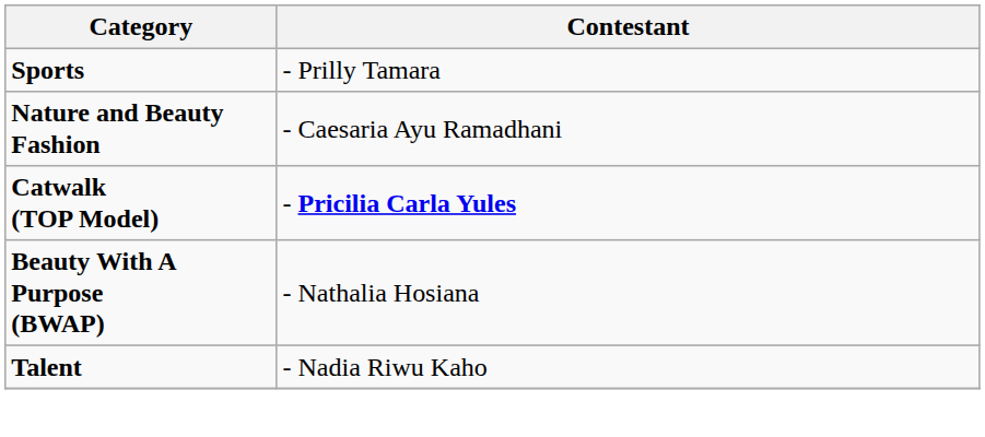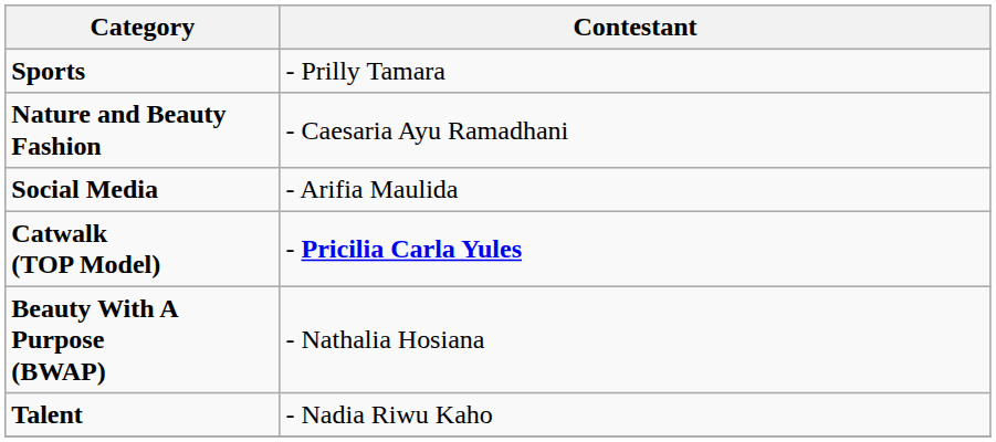 <table class="wikitable" style="font-size:95%;">
 <tr>
 <th width="150">Category</th>
 <th width="400">Contestant</th>
 </tr>
 <tr>
 <td><strong>Sports</strong></td>
 <td><strong><em></em></strong> - Prilly Tamara</td>
 </tr>
 <tr>
 <td><strong>Nature and Beauty Fashion</strong></td>
 <td><strong><em></em></strong> - Caesaria Ayu Ramadhani</td>
+</tr>
+<tr>
+<td><strong>Social Media</strong></td>
+<td><strong><em></em></strong> - Arifia Maulida</td>
 </tr>
 <tr>
 <td><strong>Catwalk <br>(TOP Model)</strong></td>
 <td><strong><em></em></strong> - <strong><a href='#'>Pricilia Carla Yules</a></strong></td>
 </tr>
 <tr>
 <td><strong>Beauty With A Purpose <br>(BWAP)</strong></td>
 <td><strong><em></em></strong> - Nathalia Hosiana</td>
 </tr>
 <tr>
 <td><strong>Talent</strong></td>
 <td><strong><em></em></strong> - Nadia Riwu Kaho</td>
 </tr>
 <tr>
 </tr>
 </table>
